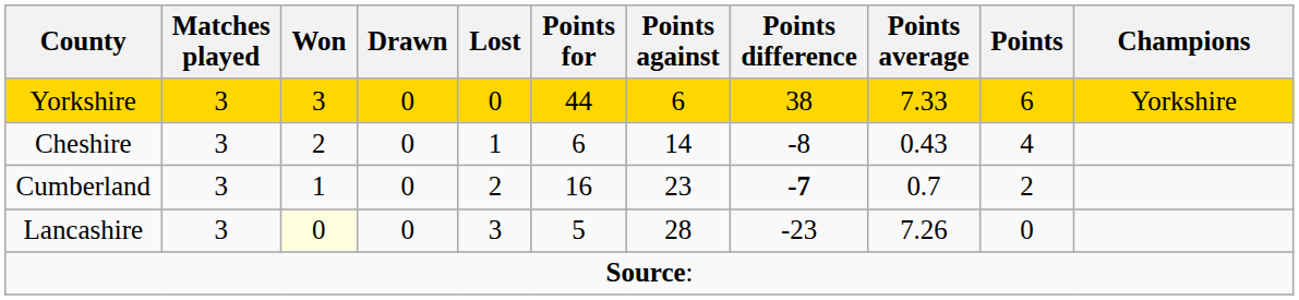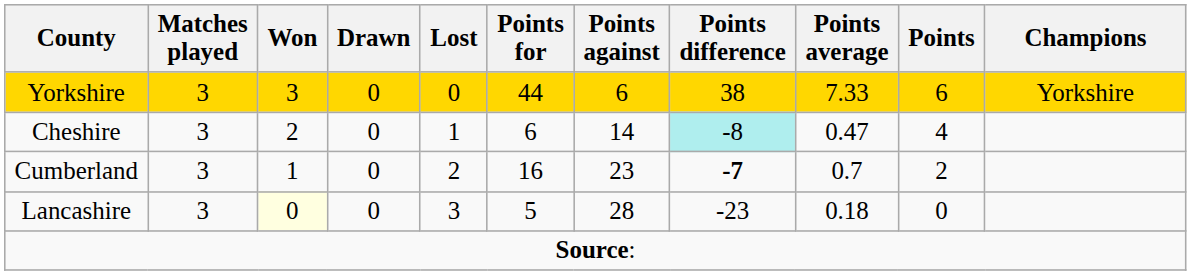 <table class="wikitable plainrowheaders" style="text-align: center; width: 60%">
 <tr>
 <th scope="col" style="width: 5%;">County</th>
 <th scope="col" style="width: 5%;">Matches played</th>
 <th scope="col" style="width: 5%;">Won</th>
 <th scope="col" style="width: 5%;">Drawn</th>
 <th scope="col" style="width: 5%;">Lost</th>
 <th scope="col" style="width: 5%;">Points for</th>
 <th scope="col" style="width: 5%;">Points against</th>
 <th scope="col" style="width: 5%;">Points difference</th>
 <th scope="col" style="width: 5%;">Points average</th>
 <th scope="col" style="width: 5%;">Points</th>
 <th scope="col" style="width: 15%;">Champions</th>
 </tr>
 <tr style="background: gold;">
 <td>Yorkshire</td>
 <td>3</td>
 <td>3</td>
 <td>0</td>
 <td>0</td>
 <td>44</td>
 <td>6</td>
 <td>38</td>
 <td>7.33</td>
 <td>6</td>
 <td>Yorkshire</td>
 </tr>
 <tr>
 <td>Cheshire</td>
 <td>3</td>
 <td>2</td>
 <td>0</td>
 <td>1</td>
 <td>6</td>
 <td>14</td>
-<td>-8</td>
-<td>0.43</td>
+<td style="background: paleturquoise;">-8</td>
+<td>0.47</td>
 <td>4</td>
 <td></td>
 </tr>
 <tr>
 <td>Cumberland</td>
 <td>3</td>
 <td>1</td>
 <td>0</td>
 <td>2</td>
 <td>16</td>
 <td>23</td>
 <td><strong>-7</strong></td>
 <td>0.7</td>
 <td>2</td>
 <td></td>
 </tr>
 <tr>
 <td>Lancashire</td>
 <td>3</td>
 <td style="background: lightyellow;">0</td>
 <td>0</td>
 <td>3</td>
 <td>5</td>
 <td>28</td>
 <td>-23</td>
-<td>7.26</td>
+<td>0.18</td>
 <td>0</td>
 <td></td>
 </tr>
 <tr>
 <td colspan="11"><strong>Source</strong>:</td>
 </tr>
 </table>
